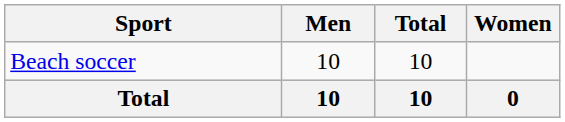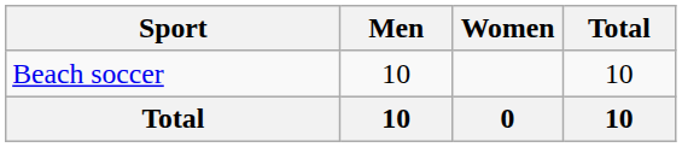 <table class="wikitable sortable" style="text-align:center;">
 <tr>
 <th width=180>Sport</th>
 <th width=55>Men</th>
+<th width=55>Women</th>
 <th width=55>Total</th>
-<th width=55>Women</th>
 </tr>
 <tr>
 <td align=left><a href='#'>Beach soccer</a></td>
 <td>10</td>
+<td></td>
 <td>10</td>
-<td></td>
 </tr>
 <tr class="sortbottom">
 <th>Total</th>
 <th>10</th>
+<th>0</th>
 <th>10</th>
-<th>0</th>
 </tr>
 </table>
